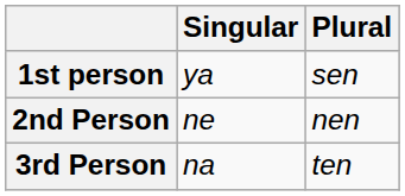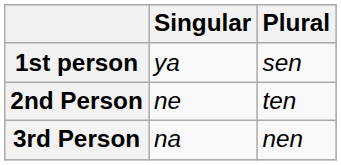 <table class="wikitable">
 <tr>
 <th></th>
 <th>Singular</th>
 <th>Plural</th>
 </tr>
 <tr>
 <th>1st person</th>
 <td><em>ya</em></td>
 <td><em>sen</em></td>
 </tr>
 <tr>
 <th>2nd Person</th>
 <td><em>ne</em></td>
-<td><em>nen</em></td>
+<td><em>ten</em></td>
 </tr>
 <tr>
 <th>3rd Person</th>
 <td><em>na</em></td>
-<td><em>ten</em></td>
+<td><em>nen</em></td>
 </tr>
 </table>
